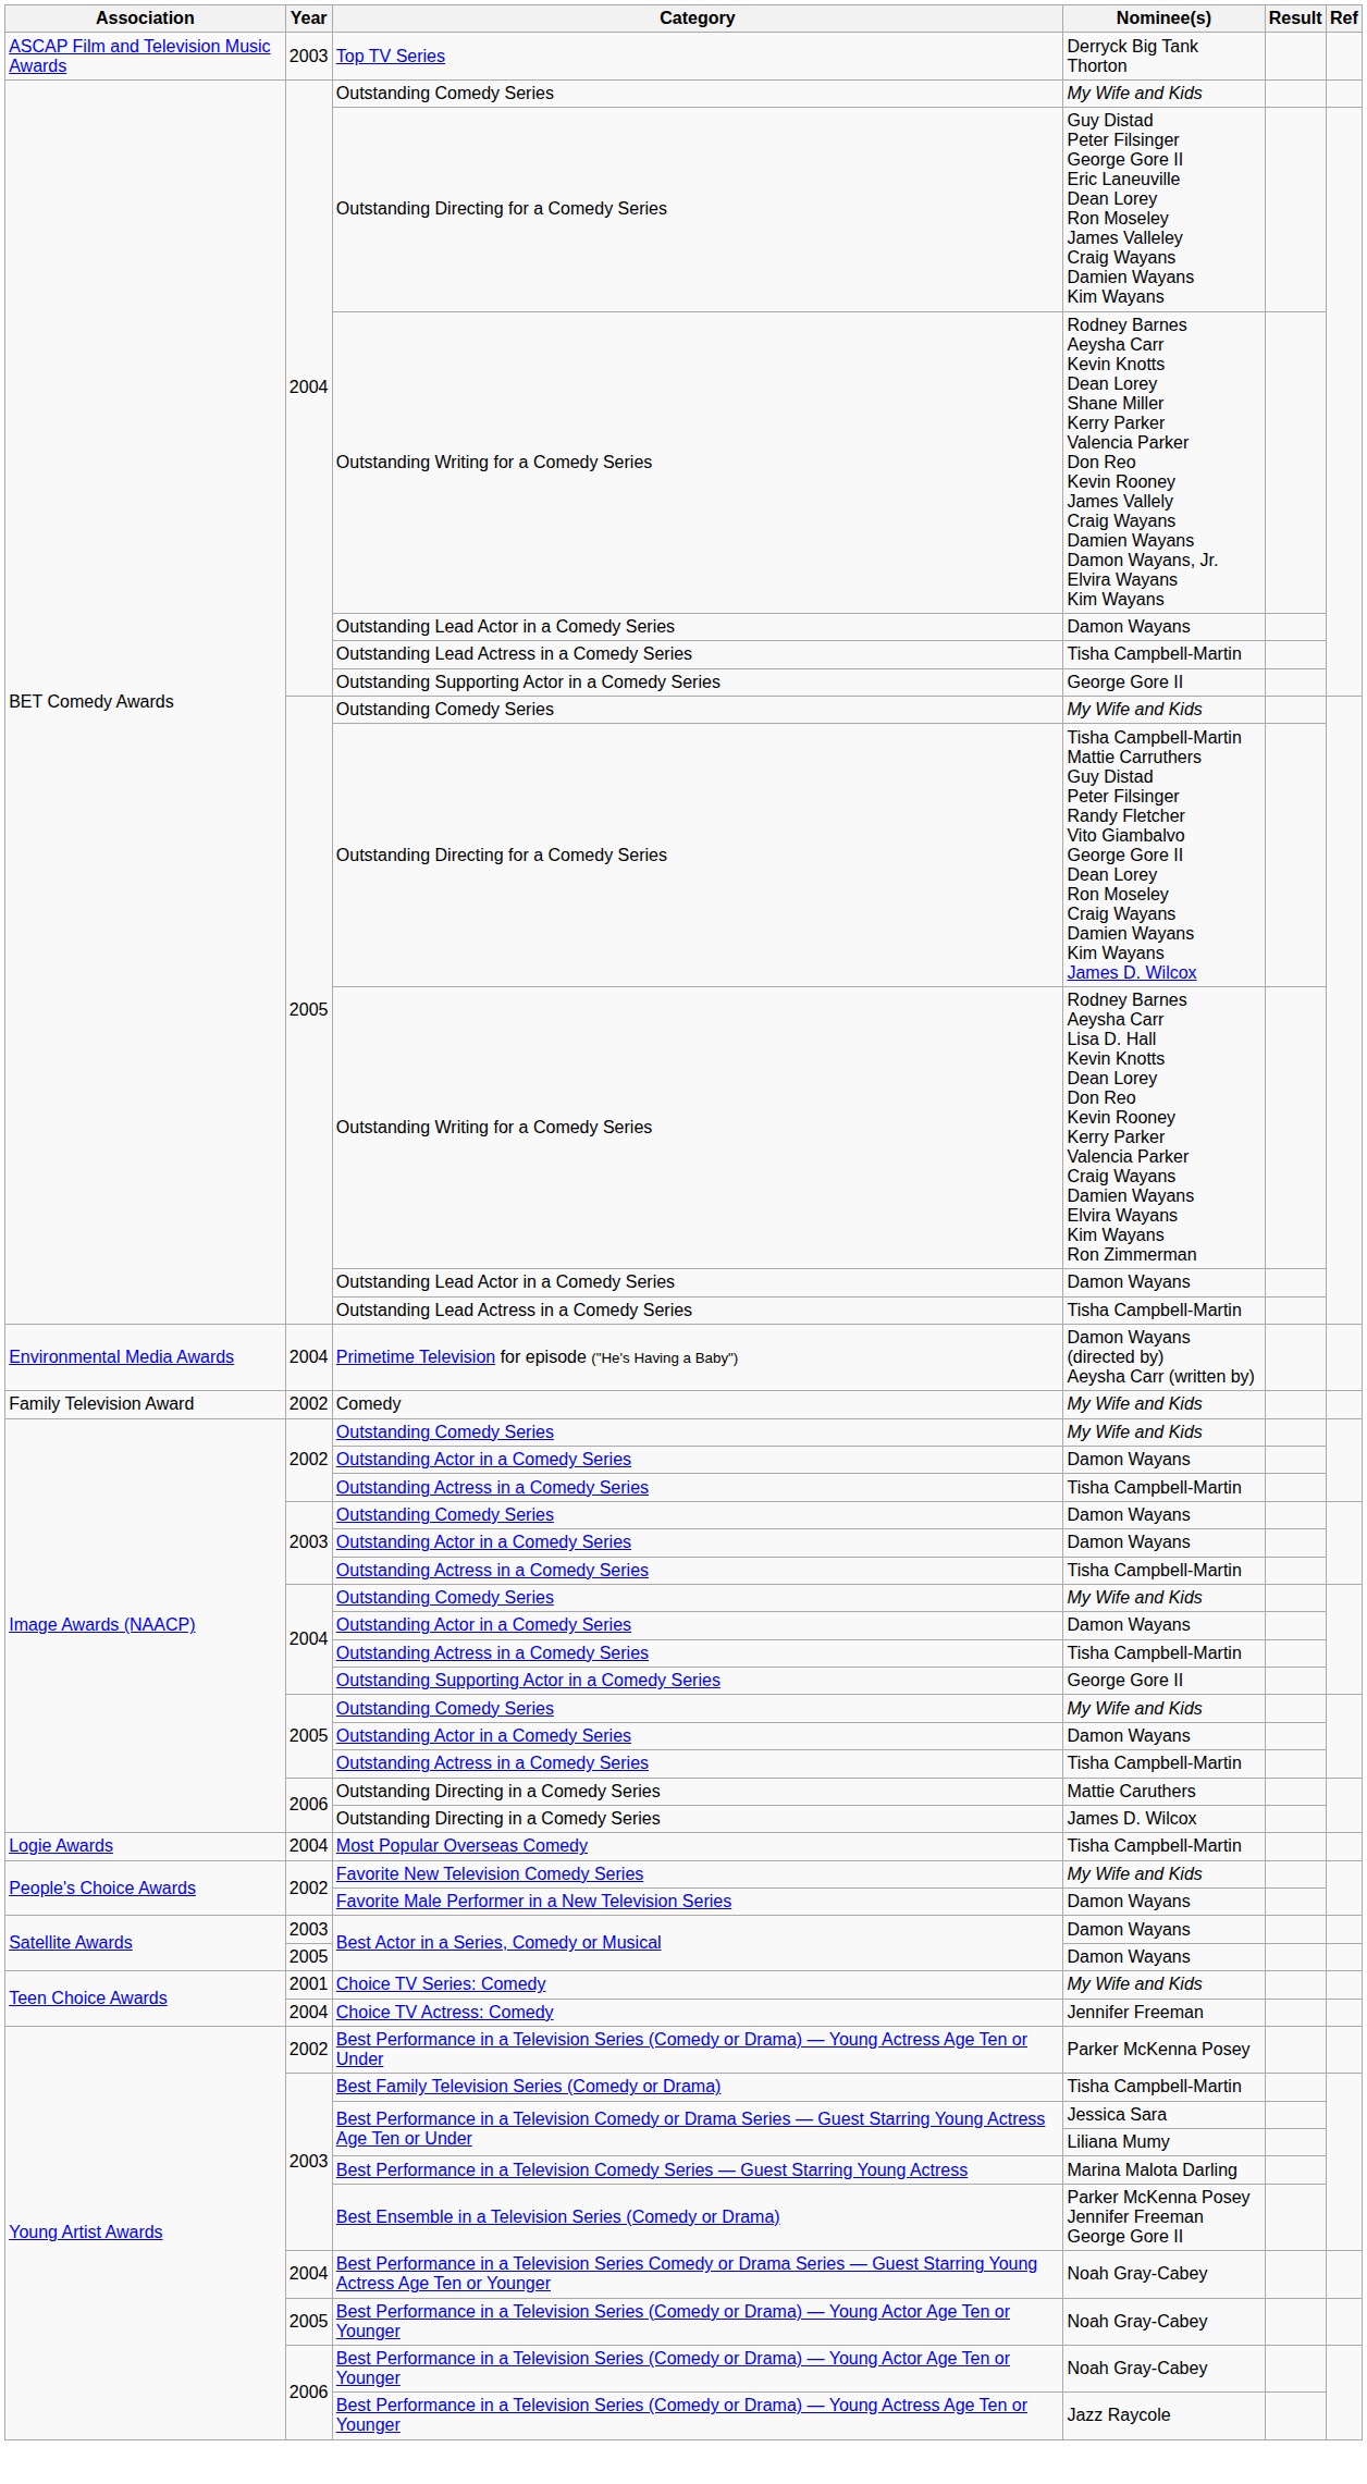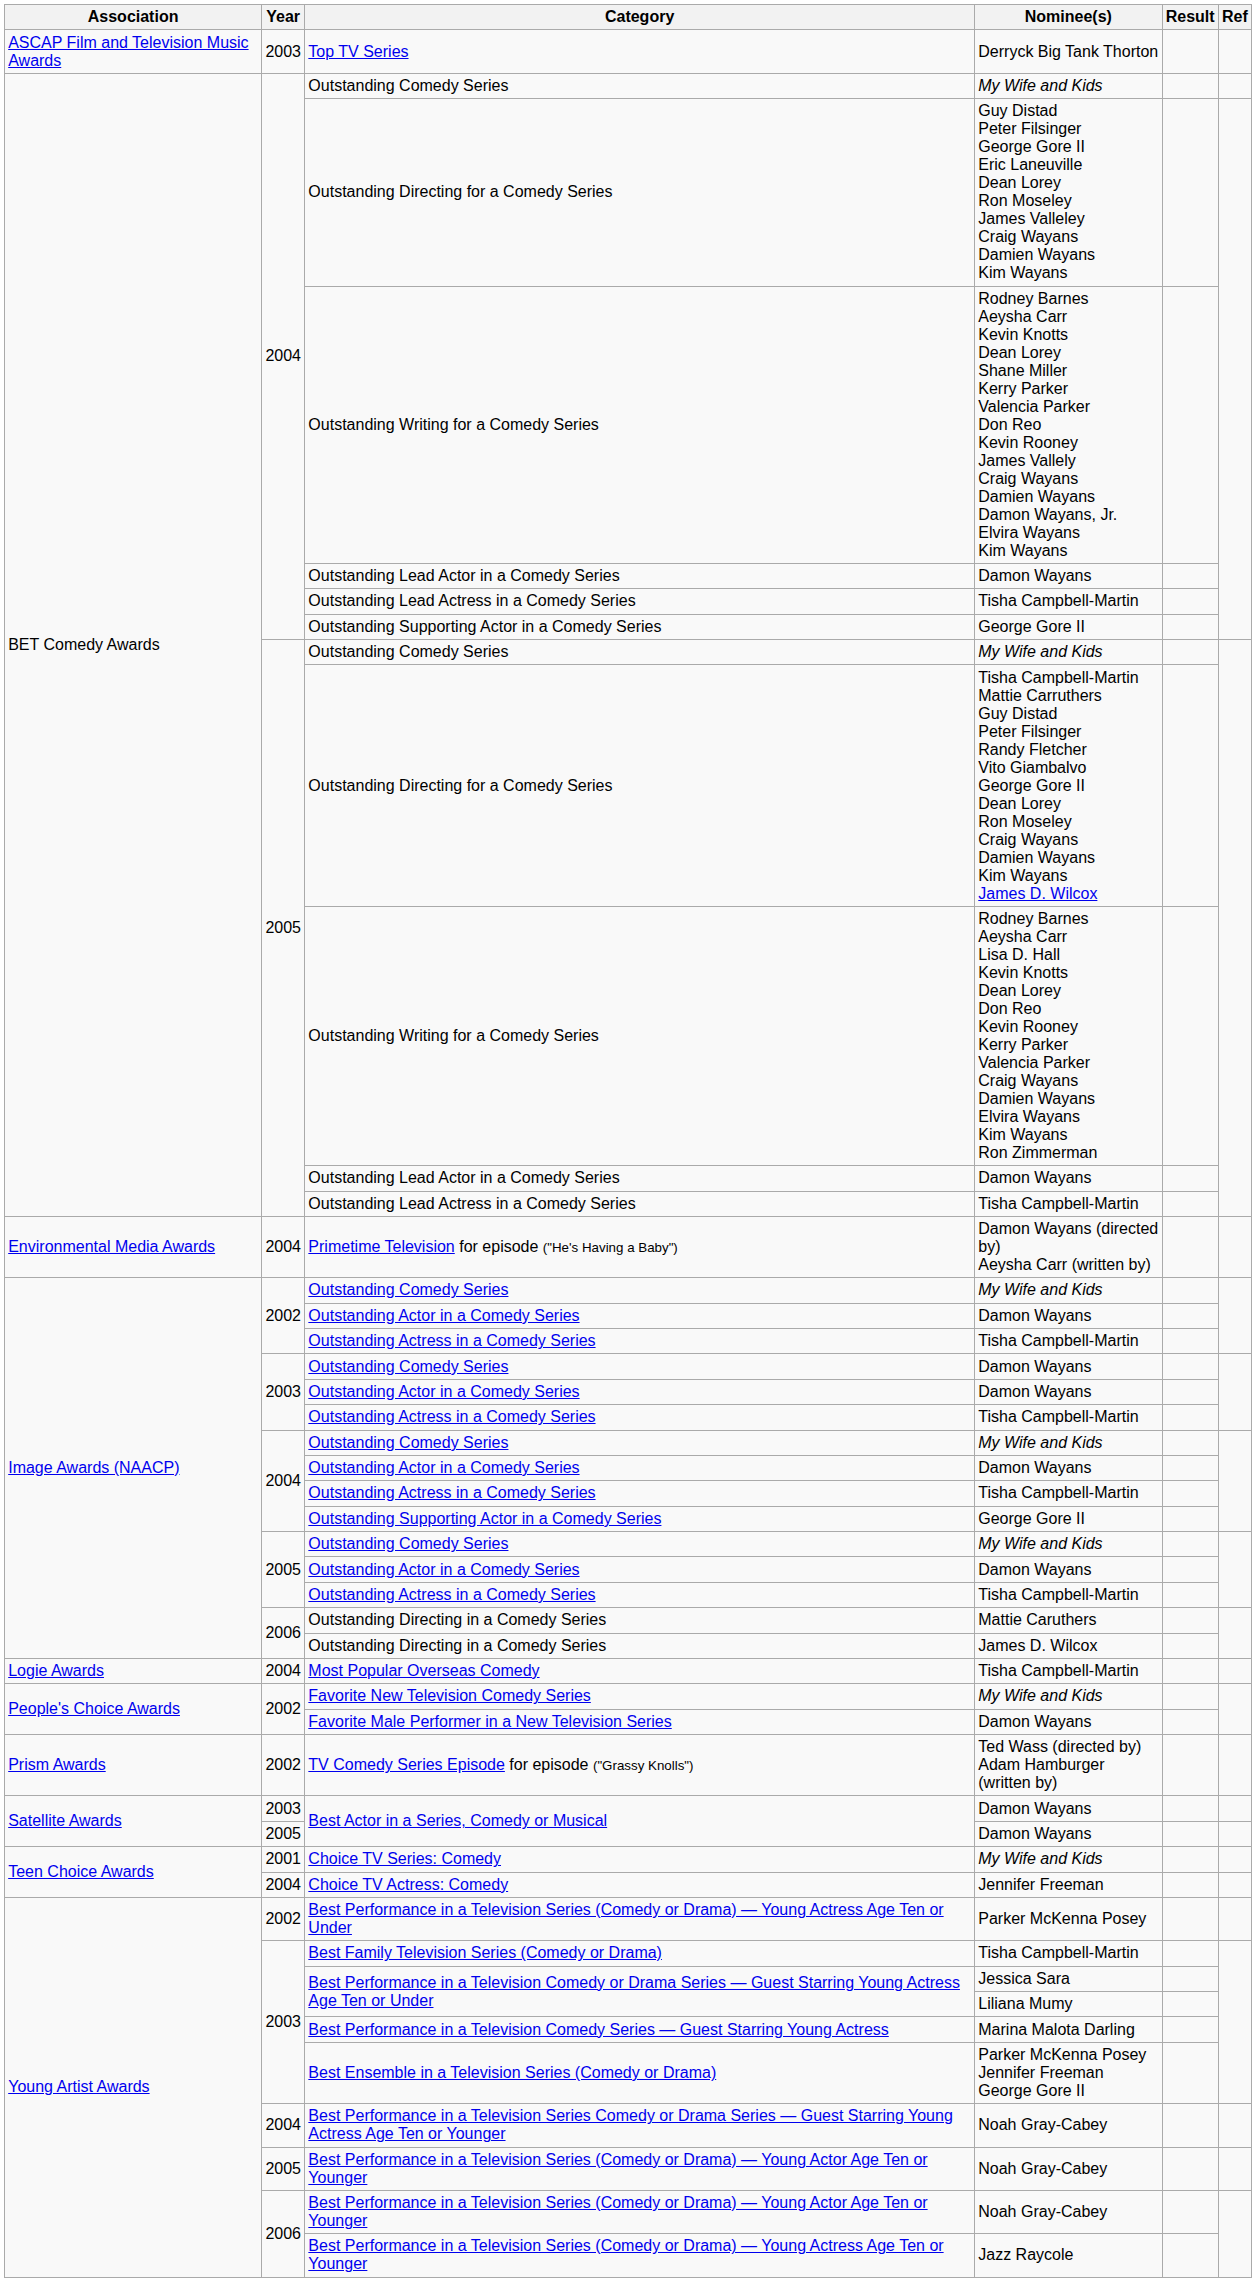 <table class="wikitable">
 <tr>
 <th>Association</th>
 <th>Year</th>
 <th>Category</th>
 <th>Nominee(s)</th>
 <th>Result</th>
 <th>Ref</th>
 </tr>
 <tr>
 <td><a href='#'>ASCAP Film and Television Music Awards</a></td>
 <td>2003</td>
 <td><a href='#'>Top TV Series</a></td>
 <td>Derryck Big Tank Thorton</td>
 <td></td>
 <td></td>
 </tr>
 <tr>
 <td rowspan="11">BET Comedy Awards</td>
 <td rowspan="6">2004</td>
 <td>Outstanding Comedy Series</td>
 <td><em>My Wife and Kids</em></td>
 <td></td>
 <td></td>
 </tr>
 <tr>
 <td>Outstanding Directing for a Comedy Series</td>
 <td>Guy Distad<br>Peter Filsinger<br>George Gore II<br>Eric Laneuville<br>Dean Lorey<br>Ron Moseley<br>James Valleley<br>Craig Wayans<br>Damien Wayans<br>Kim Wayans</td>
 <td></td>
 <td rowspan="5"></td>
 </tr>
 <tr>
 <td>Outstanding Writing for a Comedy Series</td>
 <td>Rodney Barnes<br>Aeysha Carr<br>Kevin Knotts<br>Dean Lorey<br>Shane Miller<br>Kerry Parker<br>Valencia Parker<br>Don Reo<br>Kevin Rooney<br>James Vallely<br>Craig Wayans<br>Damien Wayans<br>Damon Wayans, Jr.<br>Elvira Wayans<br>Kim Wayans</td>
 <td></td>
 </tr>
 <tr>
 <td>Outstanding Lead Actor in a Comedy Series</td>
 <td>Damon Wayans</td>
 <td></td>
 </tr>
 <tr>
 <td>Outstanding Lead Actress in a Comedy Series</td>
 <td>Tisha Campbell-Martin</td>
 <td></td>
 </tr>
 <tr>
 <td>Outstanding Supporting Actor in a Comedy Series</td>
 <td>George Gore II</td>
 <td></td>
 </tr>
 <tr>
 <td rowspan="5">2005</td>
 <td>Outstanding Comedy Series</td>
 <td><em>My Wife and Kids</em></td>
 <td></td>
 <td rowspan="5"></td>
 </tr>
 <tr>
 <td>Outstanding Directing for a Comedy Series</td>
 <td>Tisha Campbell-Martin<br>Mattie Carruthers<br>Guy Distad<br>Peter Filsinger<br>Randy Fletcher<br>Vito Giambalvo<br>George Gore II<br>Dean Lorey<br>Ron Moseley<br>Craig Wayans<br>Damien Wayans<br>Kim Wayans<br><a href='#'>James D. Wilcox</a></td>
 <td></td>
 </tr>
 <tr>
 <td>Outstanding Writing for a Comedy Series</td>
 <td>Rodney Barnes<br>Aeysha Carr<br>Lisa D. Hall<br>Kevin Knotts<br>Dean Lorey<br>Don Reo<br>Kevin Rooney<br>Kerry Parker<br>Valencia Parker<br>Craig Wayans<br>Damien Wayans<br>Elvira Wayans<br>Kim Wayans<br>Ron Zimmerman</td>
 <td></td>
 </tr>
 <tr>
 <td>Outstanding Lead Actor in a Comedy Series</td>
 <td>Damon Wayans</td>
 <td></td>
 </tr>
 <tr>
 <td>Outstanding Lead Actress in a Comedy Series</td>
 <td>Tisha Campbell-Martin</td>
 <td></td>
 </tr>
 <tr>
 <td><a href='#'>Environmental Media Awards</a></td>
 <td>2004</td>
 <td><a href='#'>Primetime Television</a> for episode <small>("He's Having a Baby")</small></td>
 <td>Damon Wayans (directed by)<br>Aeysha Carr (written by)</td>
-<td></td>
-<td></td>
-</tr>
-<tr>
-<td>Family Television Award</td>
-<td>2002</td>
-<td>Comedy</td>
-<td><em>My Wife and Kids</em></td>
 <td></td>
 <td></td>
 </tr>
 <tr>
 <td rowspan="15"><a href='#'>Image Awards (NAACP)</a></td>
 <td rowspan="3">2002</td>
 <td><a href='#'>Outstanding Comedy Series</a></td>
 <td><em>My Wife and Kids</em></td>
 <td></td>
 <td rowspan="3"></td>
 </tr>
 <tr>
 <td><a href='#'>Outstanding Actor in a Comedy Series</a></td>
 <td>Damon Wayans</td>
 <td></td>
 </tr>
 <tr>
 <td><a href='#'>Outstanding Actress in a Comedy Series</a></td>
 <td>Tisha Campbell-Martin</td>
 <td></td>
 </tr>
 <tr>
 <td rowspan="3">2003</td>
 <td><a href='#'>Outstanding Comedy Series</a></td>
 <td>Damon Wayans</td>
 <td></td>
 <td rowspan="3"></td>
 </tr>
 <tr>
 <td><a href='#'>Outstanding Actor in a Comedy Series</a></td>
 <td>Damon Wayans</td>
 <td></td>
 </tr>
 <tr>
 <td><a href='#'>Outstanding Actress in a Comedy Series</a></td>
 <td>Tisha Campbell-Martin</td>
 <td></td>
 </tr>
 <tr>
 <td rowspan="4">2004</td>
 <td><a href='#'>Outstanding Comedy Series</a></td>
 <td><em>My Wife and Kids</em></td>
 <td></td>
 <td rowspan="4"></td>
 </tr>
 <tr>
 <td><a href='#'>Outstanding Actor in a Comedy Series</a></td>
 <td>Damon Wayans</td>
 <td></td>
 </tr>
 <tr>
 <td><a href='#'>Outstanding Actress in a Comedy Series</a></td>
 <td>Tisha Campbell-Martin</td>
 <td></td>
 </tr>
 <tr>
 <td><a href='#'>Outstanding Supporting Actor in a Comedy Series</a></td>
 <td>George Gore II</td>
 <td></td>
 </tr>
 <tr>
 <td rowspan="3">2005</td>
 <td><a href='#'>Outstanding Comedy Series</a></td>
 <td><em>My Wife and Kids</em></td>
 <td></td>
 <td rowspan="3"></td>
 </tr>
 <tr>
 <td><a href='#'>Outstanding Actor in a Comedy Series</a></td>
 <td>Damon Wayans</td>
 <td></td>
 </tr>
 <tr>
 <td><a href='#'>Outstanding Actress in a Comedy Series</a></td>
 <td>Tisha Campbell-Martin</td>
 <td></td>
 </tr>
 <tr>
 <td rowspan="2">2006</td>
 <td>Outstanding Directing in a Comedy Series</td>
 <td>Mattie Caruthers</td>
 <td></td>
 <td rowspan="2"></td>
 </tr>
 <tr>
 <td>Outstanding Directing in a Comedy Series</td>
 <td>James D. Wilcox</td>
 <td></td>
 </tr>
 <tr>
 <td><a href='#'>Logie Awards</a></td>
 <td>2004</td>
 <td><a href='#'>Most Popular Overseas Comedy</a></td>
 <td>Tisha Campbell-Martin</td>
 <td></td>
 <td></td>
 </tr>
 <tr>
 <td rowspan="2"><a href='#'>People's Choice Awards</a></td>
 <td rowspan="2">2002</td>
 <td><a href='#'>Favorite New Television Comedy Series</a></td>
 <td><em>My Wife and Kids</em></td>
 <td></td>
 <td rowspan="2"></td>
 </tr>
 <tr>
 <td><a href='#'>Favorite Male Performer in a New Television Series</a></td>
 <td>Damon Wayans</td>
 <td></td>
 </tr>
 <tr>
+<td><a href='#'>Prism Awards</a></td>
+<td>2002</td>
+<td><a href='#'>TV Comedy Series Episode</a> for episode <small>("Grassy Knolls")</small></td>
+<td>Ted Wass (directed by)<br>Adam Hamburger (written by)</td>
+<td></td>
+<td></td>
+</tr>
+<tr>
 <td rowspan="2"><a href='#'>Satellite Awards</a></td>
 <td>2003</td>
 <td rowspan="2"><a href='#'>Best Actor in a Series, Comedy or Musical</a></td>
 <td>Damon Wayans</td>
 <td></td>
 <td></td>
 </tr>
 <tr>
 <td>2005</td>
 <td>Damon Wayans</td>
 <td></td>
 <td></td>
 </tr>
 <tr>
 <td rowspan="2"><a href='#'>Teen Choice Awards</a></td>
 <td>2001</td>
 <td><a href='#'>Choice TV Series: Comedy</a></td>
 <td><em>My Wife and Kids</em></td>
 <td></td>
 <td></td>
 </tr>
 <tr>
 <td>2004</td>
 <td><a href='#'>Choice TV Actress: Comedy</a></td>
 <td>Jennifer Freeman</td>
 <td></td>
 <td></td>
 </tr>
 <tr>
 <td rowspan="10"><a href='#'>Young Artist Awards</a></td>
 <td>2002</td>
 <td><a href='#'>Best Performance in a Television Series (Comedy or Drama) — Young Actress Age Ten or Under</a></td>
 <td>Parker McKenna Posey</td>
 <td></td>
 <td></td>
 </tr>
 <tr>
 <td rowspan="5">2003</td>
 <td><a href='#'>Best Family Television Series (Comedy or Drama)</a></td>
 <td>Tisha Campbell-Martin</td>
 <td></td>
 <td rowspan="5"></td>
 </tr>
 <tr>
 <td rowspan="2"><a href='#'>Best Performance in a Television Comedy or Drama Series — Guest Starring Young Actress Age Ten or Under</a></td>
 <td>Jessica Sara</td>
 <td></td>
 </tr>
 <tr>
 <td>Liliana Mumy</td>
 <td></td>
 </tr>
 <tr>
 <td><a href='#'>Best Performance in a Television Comedy Series — Guest Starring Young Actress</a></td>
 <td>Marina Malota Darling</td>
 <td></td>
 </tr>
 <tr>
 <td><a href='#'>Best Ensemble in a Television Series (Comedy or Drama)</a></td>
 <td>Parker McKenna Posey<br>Jennifer Freeman<br>George Gore II</td>
 <td></td>
 </tr>
 <tr>
 <td>2004</td>
 <td><a href='#'>Best Performance in a Television Series Comedy or Drama Series — Guest Starring Young Actress Age Ten or Younger</a></td>
 <td>Noah Gray-Cabey</td>
 <td></td>
 <td></td>
 </tr>
 <tr>
 <td>2005</td>
 <td><a href='#'>Best Performance in a Television Series (Comedy or Drama) — Young Actor Age Ten or Younger</a></td>
 <td>Noah Gray-Cabey</td>
 <td></td>
 <td></td>
 </tr>
 <tr>
 <td rowspan="2">2006</td>
 <td><a href='#'>Best Performance in a Television Series (Comedy or Drama) — Young Actor Age Ten or Younger</a></td>
 <td>Noah Gray-Cabey</td>
 <td></td>
 <td rowspan="2"></td>
 </tr>
 <tr>
 <td><a href='#'>Best Performance in a Television Series (Comedy or Drama) — Young Actress Age Ten or Younger</a></td>
 <td>Jazz Raycole</td>
 <td></td>
 </tr>
 </table>
